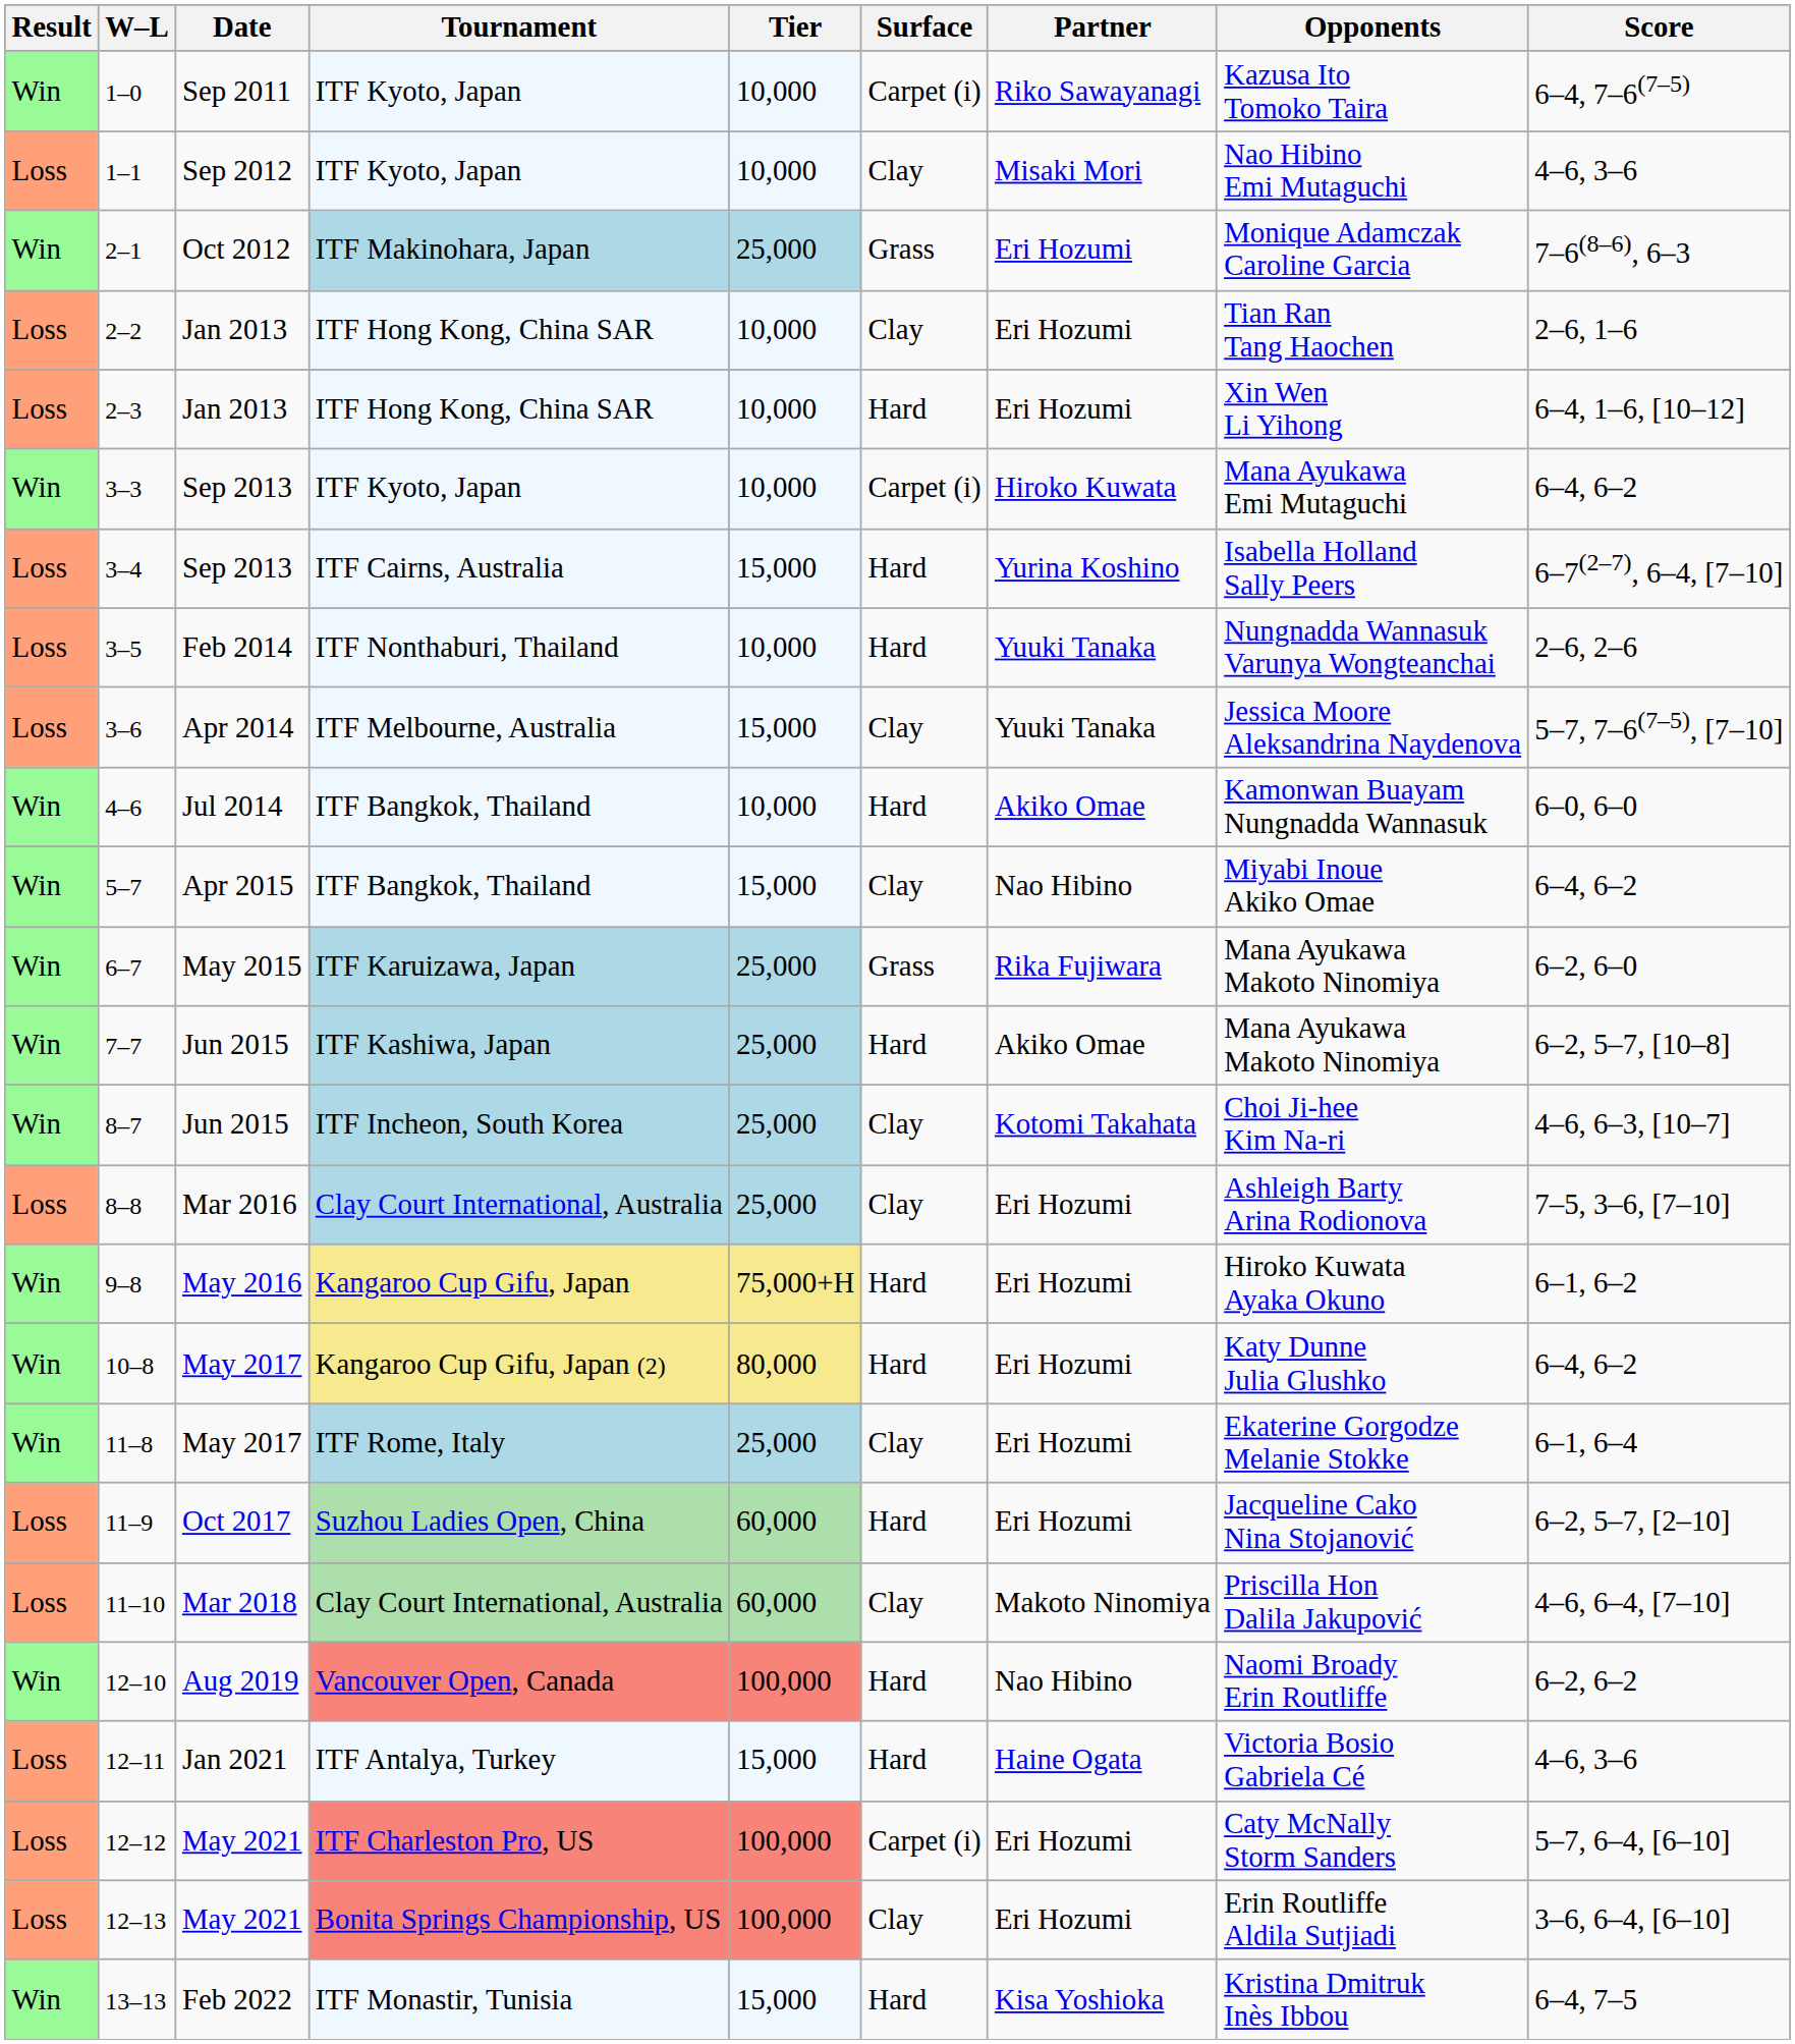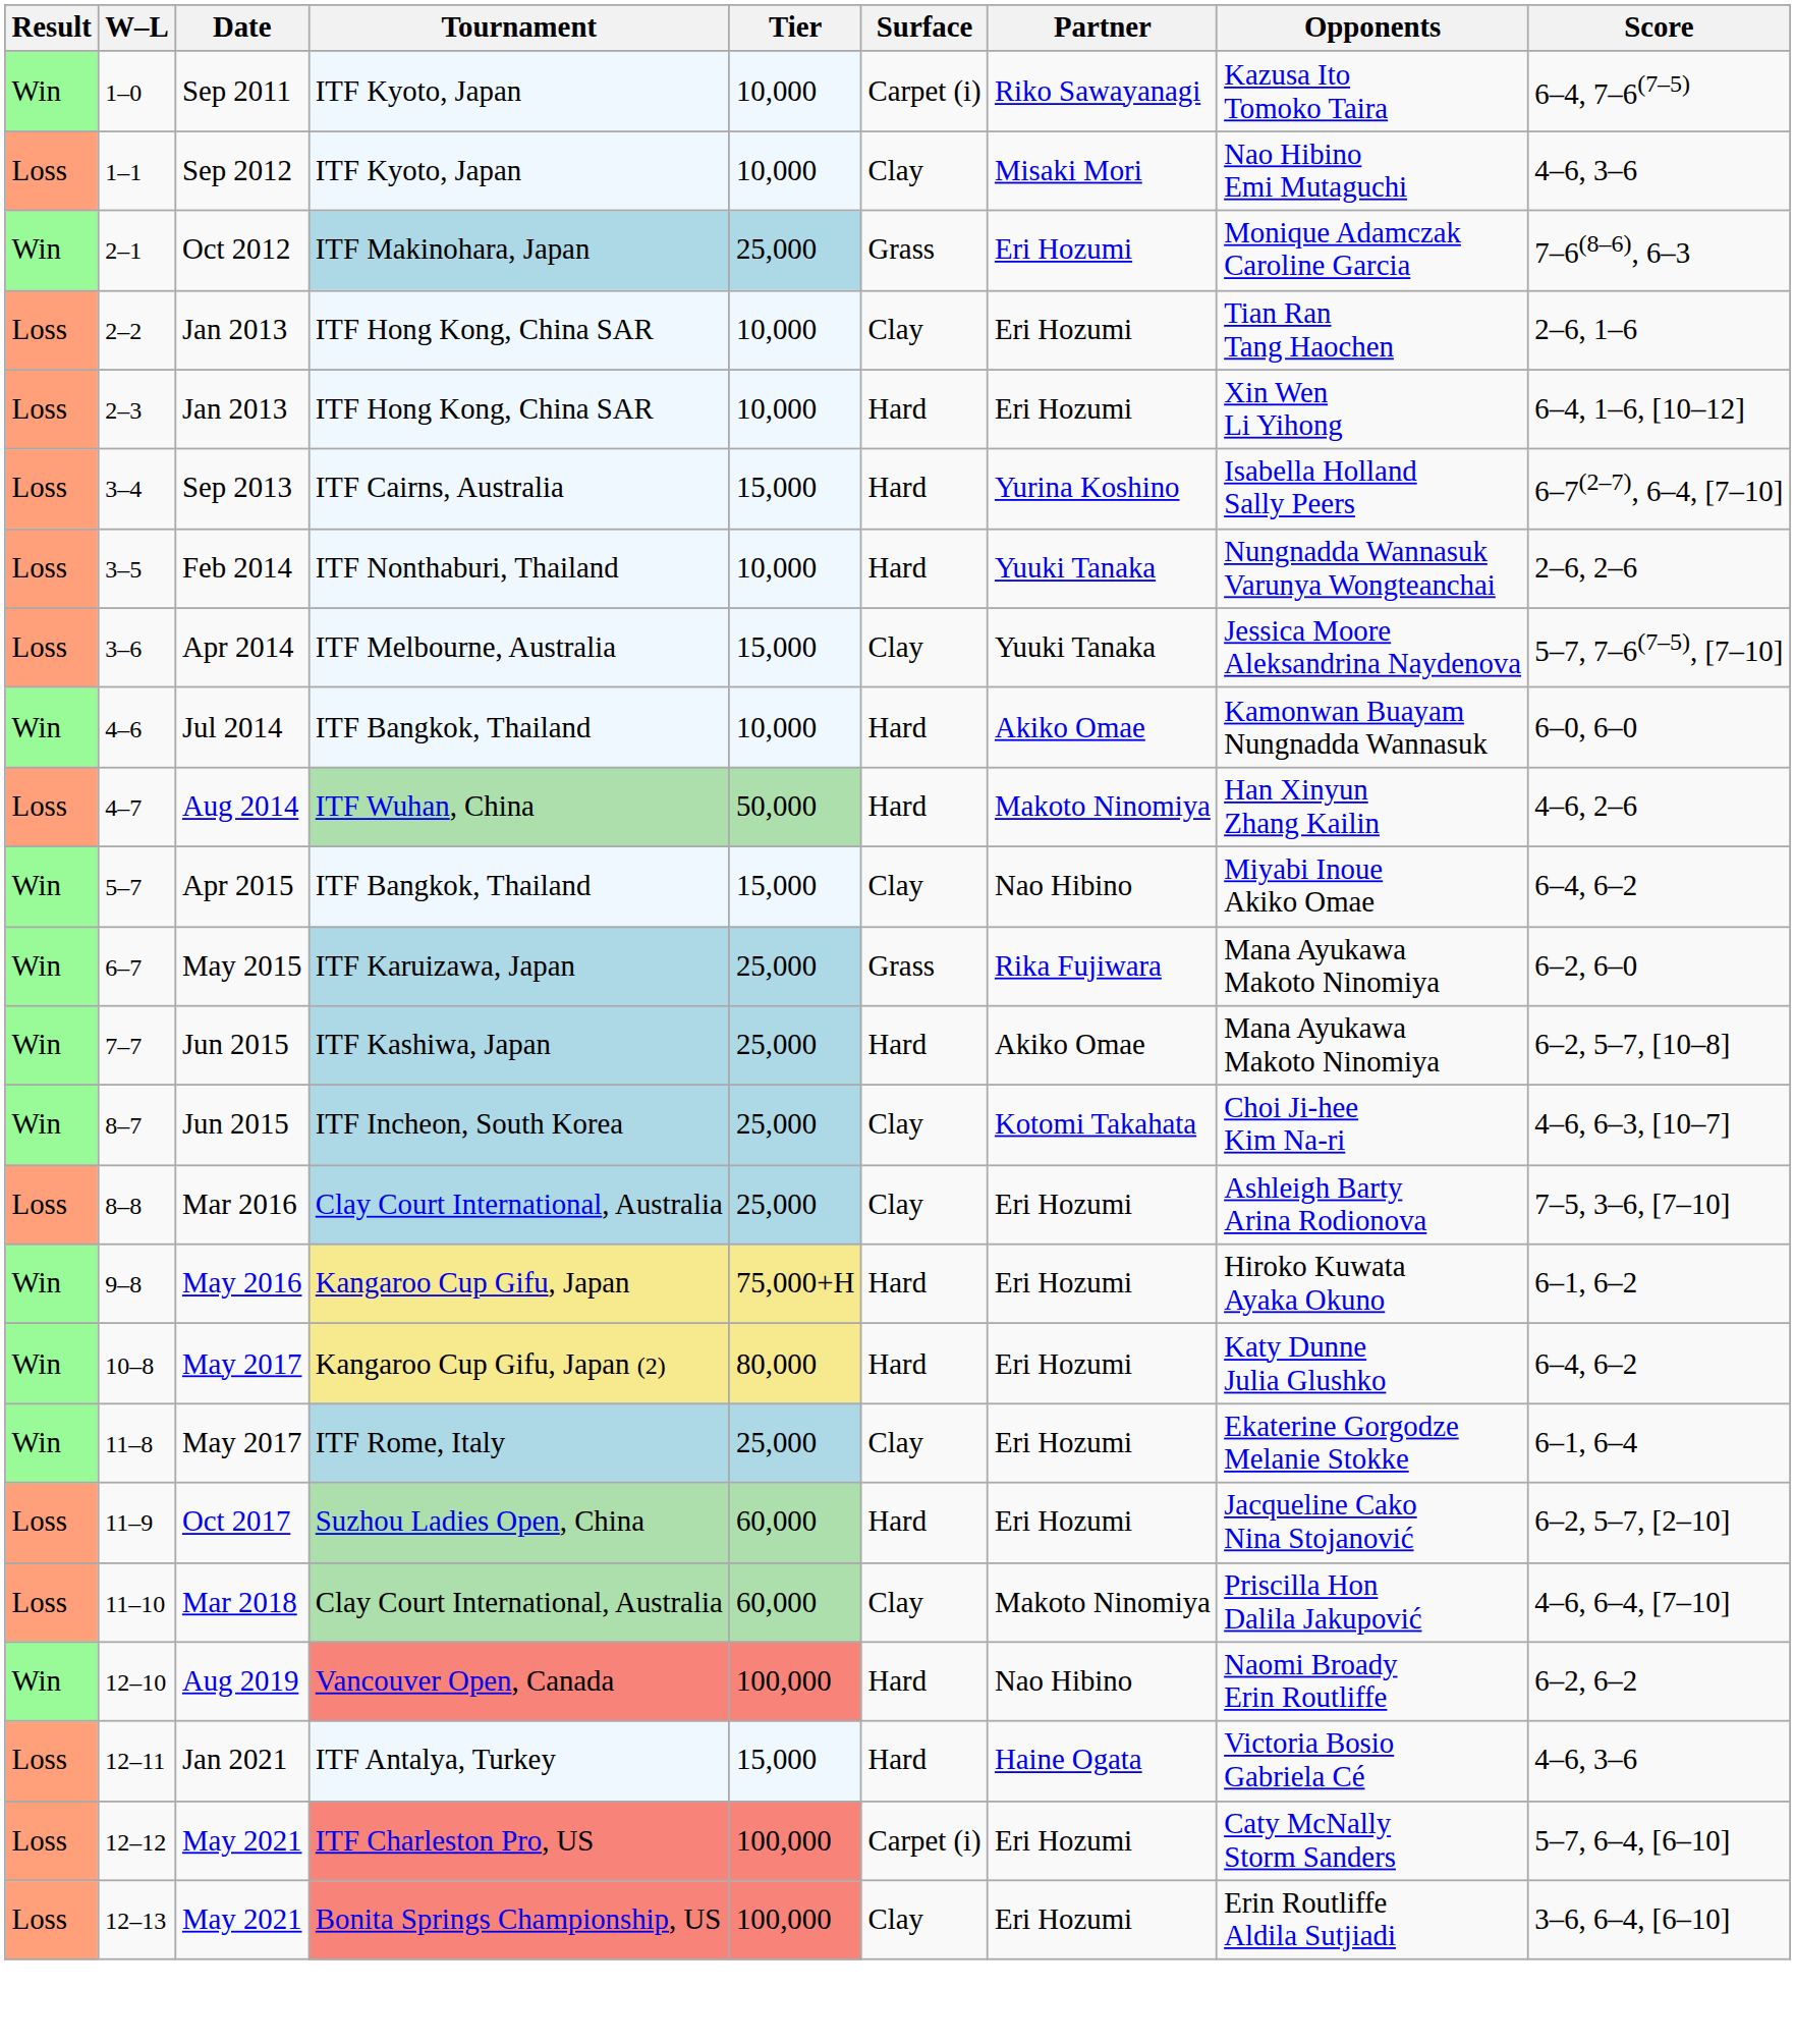 <table class="sortable wikitable">
 <tr>
 <th>Result</th>
 <th class="unsortable">W–L</th>
 <th>Date</th>
 <th>Tournament</th>
 <th>Tier</th>
 <th>Surface</th>
 <th>Partner</th>
 <th>Opponents</th>
 <th class="unsortable">Score</th>
 </tr>
 <tr>
 <td style="background:#98fb98;">Win</td>
 <td><small>1–0</small></td>
 <td>Sep 2011</td>
 <td bgcolor=f0f8ff>ITF Kyoto, Japan</td>
 <td bgcolor=f0f8ff>10,000</td>
 <td>Carpet (i)</td>
 <td> <a href='#'>Riko Sawayanagi</a></td>
 <td> <a href='#'>Kazusa Ito</a> <br>  <a href='#'>Tomoko Taira</a></td>
 <td>6–4, 7–6<sup>(7–5)</sup></td>
 </tr>
 <tr>
 <td style="background:#ffa07a;">Loss</td>
 <td><small>1–1</small></td>
 <td>Sep 2012</td>
 <td bgcolor=f0f8ff>ITF Kyoto, Japan</td>
 <td bgcolor=f0f8ff>10,000</td>
 <td>Clay</td>
 <td> <a href='#'>Misaki Mori</a></td>
 <td> <a href='#'>Nao Hibino</a> <br>  <a href='#'>Emi Mutaguchi</a></td>
 <td>4–6, 3–6</td>
 </tr>
 <tr>
 <td style="background:#98fb98;">Win</td>
 <td><small>2–1</small></td>
 <td>Oct 2012</td>
 <td bgcolor=lightblue>ITF Makinohara, Japan</td>
 <td bgcolor=lightblue>25,000</td>
 <td>Grass</td>
 <td> <a href='#'>Eri Hozumi</a></td>
 <td> <a href='#'>Monique Adamczak</a> <br>  <a href='#'>Caroline Garcia</a></td>
 <td>7–6<sup>(8–6)</sup>, 6–3</td>
 </tr>
 <tr>
 <td style="background:#ffa07a;">Loss</td>
 <td><small>2–2</small></td>
 <td>Jan 2013</td>
 <td bgcolor=f0f8ff>ITF Hong Kong, China SAR</td>
 <td bgcolor=f0f8ff>10,000</td>
 <td>Clay</td>
 <td> Eri Hozumi</td>
 <td> <a href='#'>Tian Ran</a> <br>  <a href='#'>Tang Haochen</a></td>
 <td>2–6, 1–6</td>
 </tr>
 <tr>
 <td style="background:#ffa07a;">Loss</td>
 <td><small>2–3</small></td>
 <td>Jan 2013</td>
 <td bgcolor=f0f8ff>ITF Hong Kong, China SAR</td>
 <td bgcolor=f0f8ff>10,000</td>
 <td>Hard</td>
 <td> Eri Hozumi</td>
 <td> <a href='#'>Xin Wen</a> <br>  <a href='#'>Li Yihong</a></td>
 <td>6–4, 1–6, [10–12]</td>
 </tr>
 <tr>
-<td style="background:#98fb98;">Win</td>
-<td><small>3–3</small></td>
-<td>Sep 2013</td>
-<td bgcolor=f0f8ff>ITF Kyoto, Japan</td>
-<td bgcolor=f0f8ff>10,000</td>
-<td>Carpet (i)</td>
-<td> <a href='#'>Hiroko Kuwata</a></td>
-<td> <a href='#'>Mana Ayukawa</a> <br>  Emi Mutaguchi</td>
-<td>6–4, 6–2</td>
-</tr>
-<tr>
 <td style="background:#ffa07a;">Loss</td>
 <td><small>3–4</small></td>
 <td>Sep 2013</td>
 <td bgcolor=f0f8ff>ITF Cairns, Australia</td>
 <td bgcolor=f0f8ff>15,000</td>
 <td>Hard</td>
 <td> <a href='#'>Yurina Koshino</a></td>
 <td> <a href='#'>Isabella Holland</a> <br>  <a href='#'>Sally Peers</a></td>
 <td>6–7<sup>(2–7)</sup>, 6–4, [7–10]</td>
 </tr>
 <tr>
 <td style="background:#ffa07a;">Loss</td>
 <td><small>3–5</small></td>
 <td>Feb 2014</td>
 <td bgcolor=f0f8ff>ITF Nonthaburi, Thailand</td>
 <td bgcolor=f0f8ff>10,000</td>
 <td>Hard</td>
 <td> <a href='#'>Yuuki Tanaka</a></td>
 <td> <a href='#'>Nungnadda Wannasuk</a> <br>  <a href='#'>Varunya Wongteanchai</a></td>
 <td>2–6, 2–6</td>
 </tr>
 <tr>
 <td style="background:#ffa07a;">Loss</td>
 <td><small>3–6</small></td>
 <td>Apr 2014</td>
 <td bgcolor=f0f8ff>ITF Melbourne, Australia</td>
 <td bgcolor=f0f8ff>15,000</td>
 <td>Clay</td>
 <td> Yuuki Tanaka</td>
 <td> <a href='#'>Jessica Moore</a> <br>  <a href='#'>Aleksandrina Naydenova</a></td>
 <td>5–7, 7–6<sup>(7–5)</sup>, [7–10]</td>
 </tr>
 <tr>
 <td style="background:#98fb98;">Win</td>
 <td><small>4–6</small></td>
 <td>Jul 2014</td>
 <td bgcolor=f0f8ff>ITF Bangkok, Thailand</td>
 <td bgcolor=f0f8ff>10,000</td>
 <td>Hard</td>
 <td> <a href='#'>Akiko Omae</a></td>
 <td> <a href='#'>Kamonwan Buayam</a> <br>  Nungnadda Wannasuk</td>
 <td>6–0, 6–0</td>
+</tr>
+<tr>
+<td style="background:#ffa07a;">Loss</td>
+<td><small>4–7</small></td>
+<td><a href='#'>Aug 2014</a></td>
+<td style="background:#addfad"><a href='#'>ITF Wuhan</a>, China</td>
+<td style="background:#addfad">50,000</td>
+<td>Hard</td>
+<td> <a href='#'>Makoto Ninomiya</a></td>
+<td> <a href='#'>Han Xinyun</a> <br>  <a href='#'>Zhang Kailin</a></td>
+<td>4–6, 2–6</td>
 </tr>
 <tr>
 <td style="background:#98fb98;">Win</td>
 <td><small>5–7</small></td>
 <td>Apr 2015</td>
 <td bgcolor=f0f8ff>ITF Bangkok, Thailand</td>
 <td bgcolor=f0f8ff>15,000</td>
 <td>Clay</td>
 <td> Nao Hibino</td>
 <td> <a href='#'>Miyabi Inoue</a> <br>  Akiko Omae</td>
 <td>6–4, 6–2</td>
 </tr>
 <tr>
 <td style="background:#98fb98;">Win</td>
 <td><small>6–7</small></td>
 <td>May 2015</td>
 <td bgcolor=lightblue>ITF Karuizawa, Japan</td>
 <td bgcolor=lightblue>25,000</td>
 <td>Grass</td>
 <td> <a href='#'>Rika Fujiwara</a></td>
 <td>  Mana Ayukawa <br>  Makoto Ninomiya</td>
 <td>6–2, 6–0</td>
 </tr>
 <tr>
 <td style="background:#98fb98;">Win</td>
 <td><small>7–7</small></td>
 <td>Jun 2015</td>
 <td bgcolor=lightblue>ITF Kashiwa, Japan</td>
 <td bgcolor=lightblue>25,000</td>
 <td>Hard</td>
 <td> Akiko Omae</td>
 <td> Mana Ayukawa <br>  Makoto Ninomiya</td>
 <td>6–2, 5–7, [10–8]</td>
 </tr>
 <tr>
 <td style="background:#98fb98;">Win</td>
 <td><small>8–7</small></td>
 <td>Jun 2015</td>
 <td bgcolor=lightblue>ITF Incheon, South Korea</td>
 <td bgcolor=lightblue>25,000</td>
 <td>Clay</td>
 <td> <a href='#'>Kotomi Takahata</a></td>
 <td> <a href='#'>Choi Ji-hee</a> <br>  <a href='#'>Kim Na-ri</a></td>
 <td>4–6, 6–3, [10–7]</td>
 </tr>
 <tr>
 <td style="background:#ffa07a;">Loss</td>
 <td><small>8–8</small></td>
 <td>Mar 2016</td>
 <td bgcolor=lightblue><a href='#'>Clay Court International</a>, Australia</td>
 <td bgcolor=lightblue>25,000</td>
 <td>Clay</td>
 <td> Eri Hozumi</td>
 <td> <a href='#'>Ashleigh Barty</a> <br>  <a href='#'>Arina Rodionova</a></td>
 <td>7–5, 3–6, [7–10]</td>
 </tr>
 <tr>
 <td style="background:#98fb98;">Win</td>
 <td><small>9–8</small></td>
 <td><a href='#'>May 2016</a></td>
 <td style="background:#f7e98e;"><a href='#'>Kangaroo Cup Gifu</a>, Japan</td>
 <td style="background:#f7e98e;">75,000+H</td>
 <td>Hard</td>
 <td> Eri Hozumi</td>
 <td> Hiroko Kuwata <br>  <a href='#'>Ayaka Okuno</a></td>
 <td>6–1, 6–2</td>
 </tr>
 <tr>
 <td style="background:#98fb98;">Win</td>
 <td><small>10–8</small></td>
 <td><a href='#'>May 2017</a></td>
 <td style="background:#f7e98e;">Kangaroo Cup Gifu, Japan <small>(2)</small></td>
 <td style="background:#f7e98e;">80,000</td>
 <td>Hard</td>
 <td> Eri Hozumi</td>
 <td> <a href='#'>Katy Dunne</a> <br>  <a href='#'>Julia Glushko</a></td>
 <td>6–4, 6–2</td>
 </tr>
 <tr>
 <td style="background:#98fb98;">Win</td>
 <td><small>11–8</small></td>
 <td>May 2017</td>
 <td bgcolor=lightblue>ITF Rome, Italy</td>
 <td bgcolor=lightblue>25,000</td>
 <td>Clay</td>
 <td> Eri Hozumi</td>
 <td> <a href='#'>Ekaterine Gorgodze</a> <br>  <a href='#'>Melanie Stokke</a></td>
 <td>6–1, 6–4</td>
 </tr>
 <tr>
 <td style="background:#ffa07a;">Loss</td>
 <td><small>11–9</small></td>
 <td><a href='#'>Oct 2017</a></td>
 <td style="background:#addfad"><a href='#'>Suzhou Ladies Open</a>, China</td>
 <td style="background:#addfad">60,000</td>
 <td>Hard</td>
 <td> Eri Hozumi</td>
 <td> <a href='#'>Jacqueline Cako</a> <br>  <a href='#'>Nina Stojanović</a></td>
 <td>6–2, 5–7, [2–10]</td>
 </tr>
 <tr>
 <td style="background:#ffa07a;">Loss</td>
 <td><small>11–10</small></td>
 <td><a href='#'>Mar 2018</a></td>
 <td style="background:#addfad">Clay Court International, Australia</td>
 <td style="background:#addfad">60,000</td>
 <td>Clay</td>
 <td> Makoto Ninomiya</td>
 <td> <a href='#'>Priscilla Hon</a> <br>  <a href='#'>Dalila Jakupović</a></td>
 <td>4–6, 6–4, [7–10]</td>
 </tr>
 <tr>
 <td style="background:#98fb98;">Win</td>
 <td><small>12–10</small></td>
 <td><a href='#'>Aug 2019</a></td>
 <td bgcolor=f88379><a href='#'>Vancouver Open</a>, Canada</td>
 <td bgcolor=f88379>100,000</td>
 <td>Hard</td>
 <td> Nao Hibino</td>
 <td> <a href='#'>Naomi Broady</a> <br>  <a href='#'>Erin Routliffe</a></td>
 <td>6–2, 6–2</td>
 </tr>
 <tr>
 <td style="background:#ffa07a;">Loss</td>
 <td><small>12–11</small></td>
 <td>Jan 2021</td>
 <td bgcolor=f0f8ff>ITF Antalya, Turkey</td>
 <td bgcolor=f0f8ff>15,000</td>
 <td>Hard</td>
 <td> <a href='#'>Haine Ogata</a></td>
 <td> <a href='#'>Victoria Bosio</a> <br>  <a href='#'>Gabriela Cé</a></td>
 <td>4–6, 3–6</td>
 </tr>
 <tr>
 <td style="background:#ffa07a;">Loss</td>
 <td><small>12–12</small></td>
 <td><a href='#'>May 2021</a></td>
 <td bgcolor=f88379><a href='#'>ITF Charleston Pro</a>, US</td>
 <td bgcolor=f88379>100,000</td>
 <td>Carpet (i)</td>
 <td> Eri Hozumi</td>
 <td> <a href='#'>Caty McNally</a> <br>  <a href='#'>Storm Sanders</a></td>
 <td>5–7, 6–4, [6–10]</td>
 </tr>
 <tr>
 <td style="background:#ffa07a;">Loss</td>
 <td><small>12–13</small></td>
 <td><a href='#'>May 2021</a></td>
 <td bgcolor=f88379><a href='#'>Bonita Springs Championship</a>, US</td>
 <td bgcolor=f88379>100,000</td>
 <td>Clay</td>
 <td> Eri Hozumi</td>
 <td> Erin Routliffe <br>  <a href='#'>Aldila Sutjiadi</a></td>
 <td>3–6, 6–4, [6–10]</td>
 </tr>
-<tr>
-<td bgcolor=98FB98>Win</td>
-<td><small>13–13</small></td>
-<td>Feb 2022</td>
-<td bgcolor=f0f8ff>ITF Monastir, Tunisia</td>
-<td bgcolor=f0f8ff>15,000</td>
-<td>Hard</td>
-<td> <a href='#'>Kisa Yoshioka</a></td>
-<td> <a href='#'>Kristina Dmitruk</a> <br>  <a href='#'>Inès Ibbou</a></td>
-<td>6–4, 7–5</td>
-</tr>
 </table>
